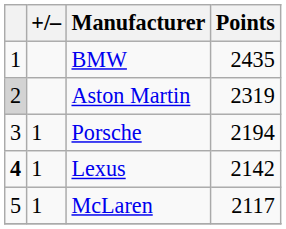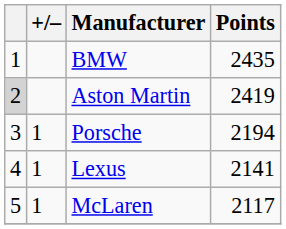 <table class="wikitable" style="font-size: 95%;">
 <tr>
 <th scope="col"></th>
 <th scope="col">+/–</th>
 <th scope="col">Manufacturer</th>
 <th scope="col">Points</th>
 </tr>
 <tr>
 <td align=center>1</td>
 <td align="left"></td>
 <td> <a href='#'>BMW</a></td>
 <td align=right>2435</td>
 </tr>
 <tr>
 <td align=center style="background: lightgrey;">2</td>
 <td align="left"></td>
 <td> <a href='#'>Aston Martin</a></td>
-<td align=right>2319</td>
+<td align=right>2419</td>
 </tr>
 <tr>
 <td align=center>3</td>
 <td align="left"> 1</td>
 <td> <a href='#'>Porsche</a></td>
 <td align=right>2194</td>
 </tr>
 <tr>
-<td align=center><strong>4</strong></td>
+<td align=center>4</td>
 <td align="left"> 1</td>
 <td> <a href='#'>Lexus</a></td>
-<td align=right>2142</td>
+<td align=right>2141</td>
 </tr>
 <tr>
 <td align=center>5</td>
 <td align="left"> 1</td>
 <td> <a href='#'>McLaren</a></td>
 <td align=right>2117</td>
 </tr>
 <tr>
 </tr>
 </table>
